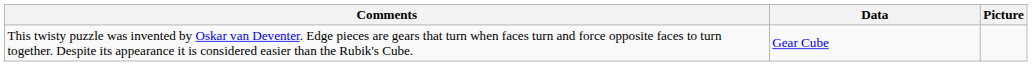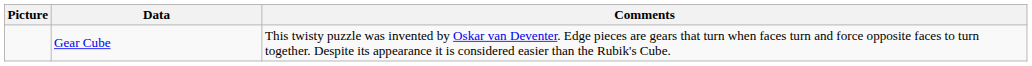 <table class="wikitable">
 <tr>
+<th>Picture</th>
+<th width="250">Data</th>
 <th>Comments</th>
-<th width="250">Data</th>
-<th>Picture</th>
 </tr>
 <tr>
+<td></td>
+<td><a href='#'>Gear Cube</a></td>
 <td>This twisty puzzle was invented by <a href='#'>Oskar van Deventer</a>. Edge pieces are gears that turn when faces turn and force opposite faces to turn together. Despite its appearance it is considered easier than the Rubik's Cube.</td>
-<td><a href='#'>Gear Cube</a></td>
-<td></td>
 </tr>
 </table>
